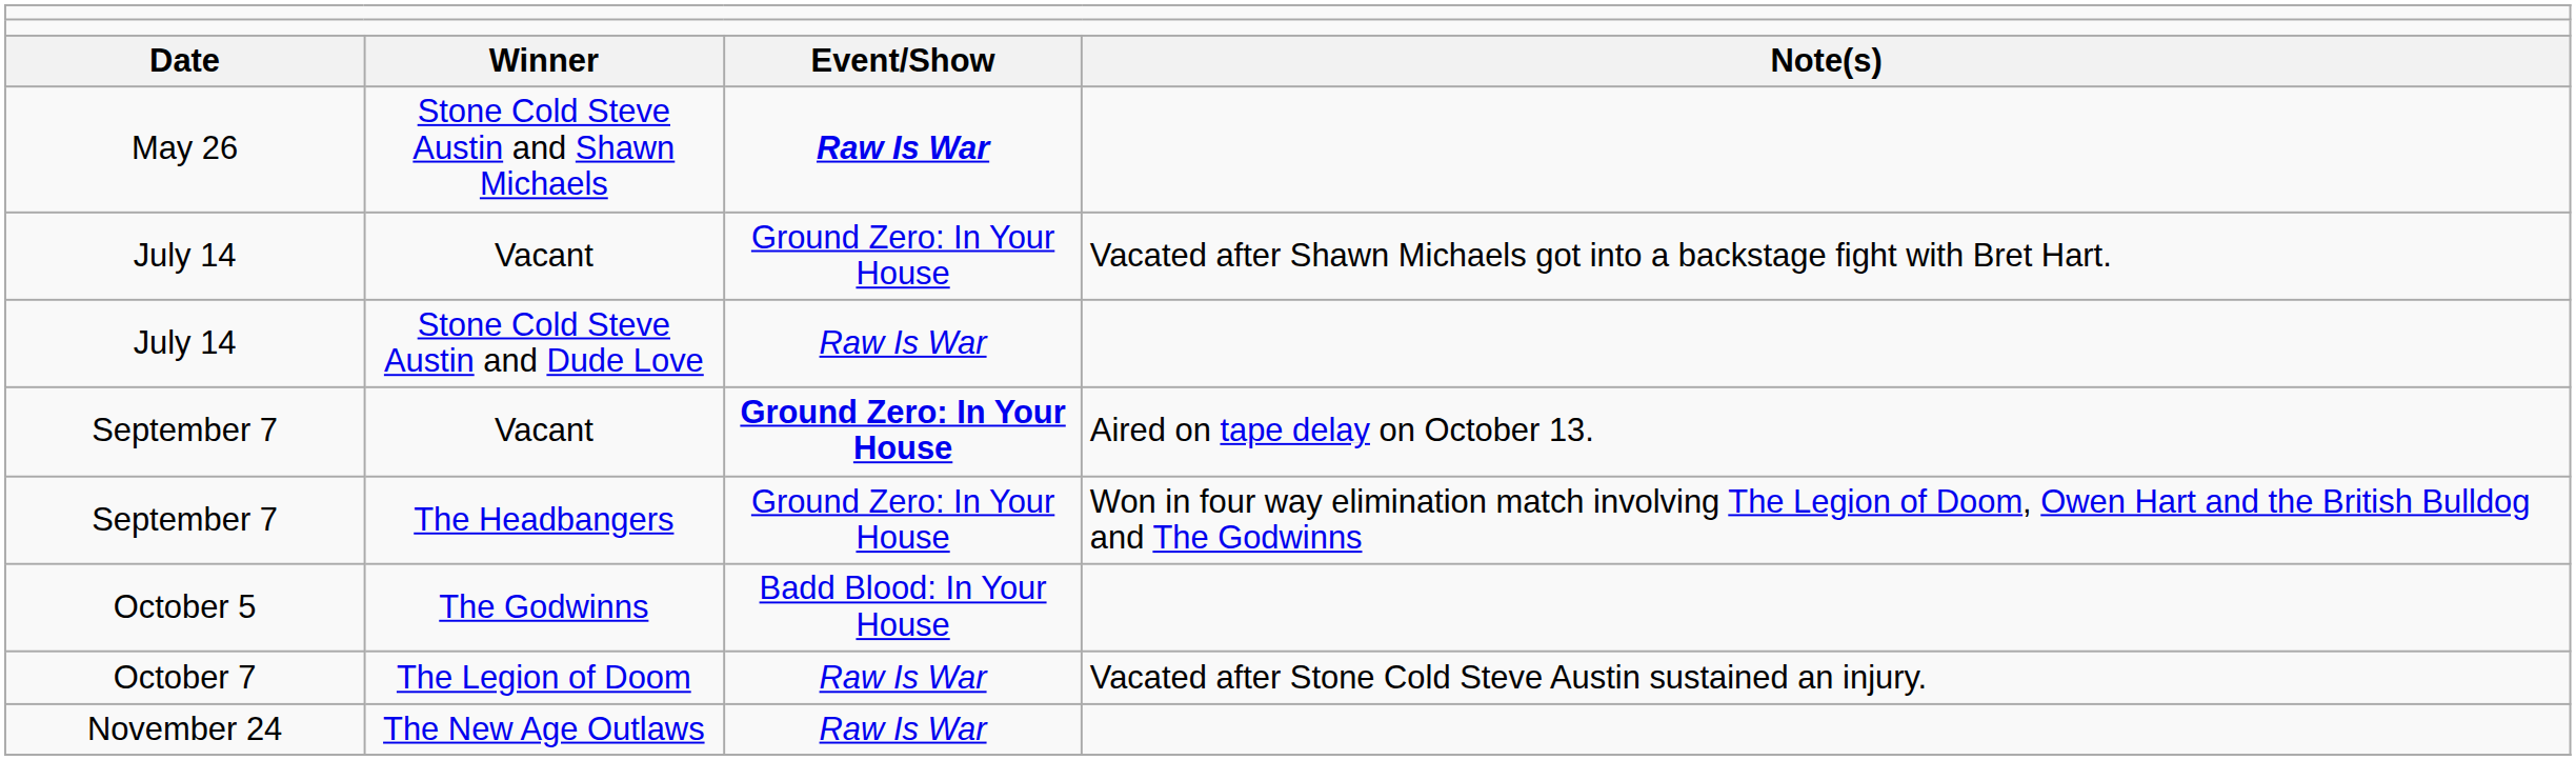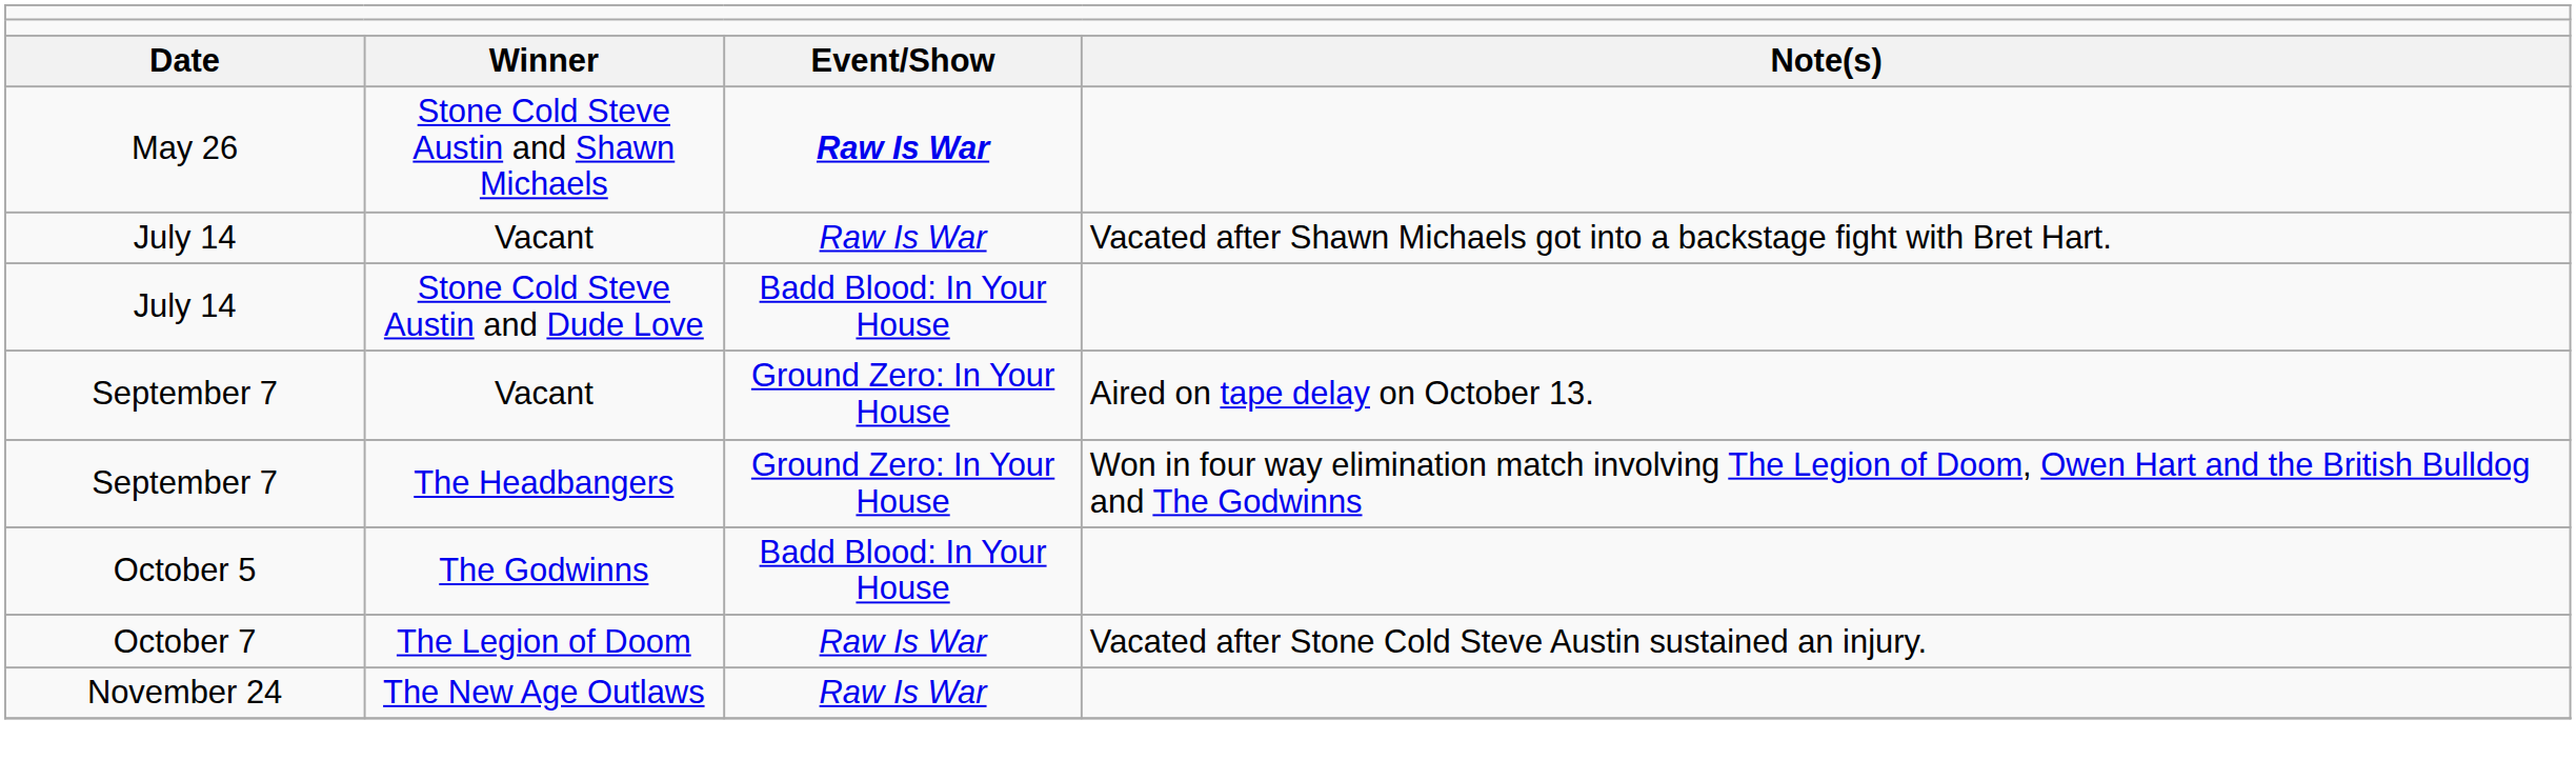 <table class="wikitable" style="text-align:center; width:100%;">
 <tr>
 <td colspan="5"></td>
 </tr>
 <tr>
 <td colspan="5"><strong></strong></td>
 </tr>
 <tr>
 <th width=14%>Date</th>
 <th width=14%>Winner</th>
 <th width=14%>Event/Show</th>
 <th width=58%>Note(s)</th>
 </tr>
 <tr>
 <td>May 26</td>
 <td><a href='#'>Stone Cold Steve Austin</a> and <a href='#'>Shawn Michaels</a></td>
 <td><strong><em><a href='#'>Raw Is War</a></em></strong></td>
 <td align=left></td>
 </tr>
 <tr>
 <td>July 14</td>
 <td>Vacant</td>
-<td><a href='#'>Ground Zero: In Your House</a></td>
+<td><em><a href='#'>Raw Is War</a></em></td>
 <td align=left>Vacated after Shawn Michaels got into a backstage fight with Bret Hart.</td>
 </tr>
 <tr>
 <td>July 14</td>
 <td><a href='#'>Stone Cold Steve Austin</a> and <a href='#'>Dude Love</a></td>
-<td><em><a href='#'>Raw Is War</a></em></td>
+<td><a href='#'>Badd Blood: In Your House</a></td>
 <td align=left></td>
 </tr>
 <tr>
 <td>September 7</td>
 <td>Vacant</td>
-<td><strong><a href='#'>Ground Zero: In Your House</a></strong></td>
+<td><a href='#'>Ground Zero: In Your House</a></td>
 <td align=left>Aired on <a href='#'>tape delay</a> on October 13.</td>
 </tr>
 <tr>
 <td>September 7</td>
 <td><a href='#'>The Headbangers</a><br></td>
 <td><a href='#'>Ground Zero: In Your House</a></td>
 <td align=left>Won in four way elimination match involving <a href='#'>The Legion of Doom</a>, <a href='#'>Owen Hart and the British Bulldog</a> and <a href='#'>The Godwinns</a></td>
 </tr>
 <tr>
 <td>October 5</td>
 <td><a href='#'>The Godwinns</a><br></td>
 <td><a href='#'>Badd Blood: In Your House</a></td>
 <td align=left></td>
 </tr>
 <tr>
 <td>October 7</td>
 <td><a href='#'>The Legion of Doom</a><br></td>
 <td><em><a href='#'>Raw Is War</a></em></td>
 <td align=left>Vacated after Stone Cold Steve Austin sustained an injury.</td>
 </tr>
 <tr>
 <td>November 24</td>
 <td><a href='#'>The New Age Outlaws</a><br></td>
 <td><em><a href='#'>Raw Is War</a></em></td>
 <td align=left></td>
 </tr>
 <tr>
 </tr>
 </table>
